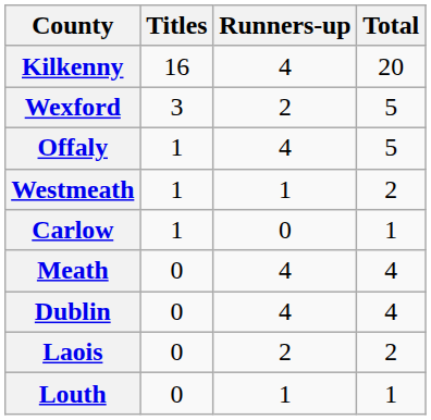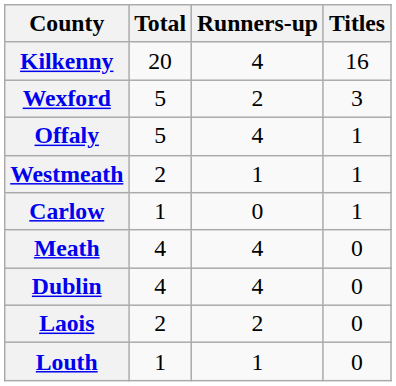 <table class="wikitable plainrowheaders sortable">
 <tr>
 <th scope="col">County</th>
+<th scope="col">Total</th>
+<th scope="col">Runners-up</th>
 <th scope="col">Titles</th>
-<th scope="col">Runners-up</th>
-<th scope="col">Total</th>
 </tr>
 <tr align="center">
 <th scope="row"> <a href='#'>Kilkenny</a></th>
+<td>20</td>
+<td>4</td>
 <td>16</td>
-<td>4</td>
-<td>20</td>
 </tr>
 <tr align="center">
 <th scope="row"> <a href='#'>Wexford</a></th>
+<td>5</td>
+<td>2</td>
 <td>3</td>
-<td>2</td>
-<td>5</td>
 </tr>
 <tr align="center">
 <th scope="row"> <a href='#'>Offaly</a></th>
+<td>5</td>
+<td>4</td>
 <td>1</td>
-<td>4</td>
-<td>5</td>
 </tr>
 <tr align="center">
 <th scope="row"> <a href='#'>Westmeath</a></th>
+<td>2</td>
 <td>1</td>
 <td>1</td>
-<td>2</td>
 </tr>
 <tr align="center">
 <th scope="row"> <a href='#'>Carlow</a></th>
 <td>1</td>
 <td>0</td>
 <td>1</td>
 </tr>
 <tr align="center">
 <th scope="row"> <a href='#'>Meath</a></th>
-<td>0</td>
 <td>4</td>
 <td>4</td>
+<td>0</td>
 </tr>
 <tr align="center">
 <th scope="row"> <a href='#'>Dublin</a></th>
-<td>0</td>
 <td>4</td>
 <td>4</td>
+<td>0</td>
 </tr>
 <tr align="center">
 <th scope="row"> <a href='#'>Laois</a></th>
-<td>0</td>
 <td>2</td>
 <td>2</td>
+<td>0</td>
 </tr>
 <tr align="center">
 <th scope="row"> <a href='#'>Louth</a></th>
-<td>0</td>
 <td>1</td>
 <td>1</td>
+<td>0</td>
 </tr>
 </table>
